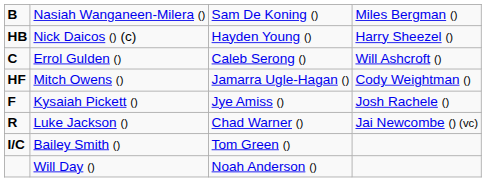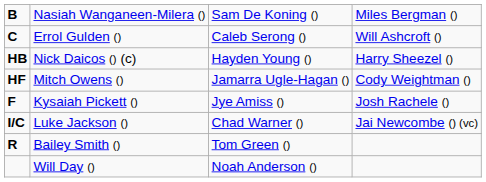 <table class="wikitable">
 <tr>
 <td><strong>B</strong></td>
 <td><a href='#'>Nasiah Wanganeen-Milera</a> <small>()</small></td>
 <td><a href='#'>Sam De Koning</a> <small>()</small></td>
 <td><a href='#'>Miles Bergman</a> <small>()</small></td>
 </tr>
 <tr>
+<td><strong>C</strong></td>
+<td><a href='#'>Errol Gulden</a> <small>()</small></td>
+<td><a href='#'>Caleb Serong</a> <small>()</small></td>
+<td><a href='#'>Will Ashcroft</a> <small>()</small></td>
+</tr>
+<tr>
 <td><strong>HB</strong></td>
 <td><a href='#'>Nick Daicos</a> <small>()</small> (c)</td>
 <td><a href='#'>Hayden Young</a> <small>()</small></td>
 <td><a href='#'>Harry Sheezel</a> <small>()</small></td>
-</tr>
-<tr>
-<td><strong>C</strong></td>
-<td><a href='#'>Errol Gulden</a> <small>()</small></td>
-<td><a href='#'>Caleb Serong</a> <small>()</small></td>
-<td><a href='#'>Will Ashcroft</a> <small>()</small></td>
 </tr>
 <tr>
 <td><strong>HF</strong></td>
 <td><a href='#'>Mitch Owens</a> <small>()</small></td>
 <td><a href='#'>Jamarra Ugle-Hagan</a> <small>()</small></td>
 <td><a href='#'>Cody Weightman</a> <small>()</small></td>
 </tr>
 <tr>
 <td><strong>F</strong></td>
 <td><a href='#'>Kysaiah Pickett</a> <small>()</small></td>
 <td><a href='#'>Jye Amiss</a> <small>()</small></td>
 <td><a href='#'>Josh Rachele</a> <small>()</small></td>
 </tr>
 <tr>
-<td><strong>R</strong></td>
+<td><strong>I/C</strong></td>
 <td><a href='#'>Luke Jackson</a> <small>()</small></td>
 <td><a href='#'>Chad Warner</a> <small>()</small></td>
 <td><a href='#'>Jai Newcombe</a> <small>() (vc)</small></td>
 </tr>
 <tr>
-<td><strong>I/C</strong></td>
+<td><strong>R</strong></td>
 <td><a href='#'>Bailey Smith</a> <small>()</small></td>
 <td><a href='#'>Tom Green</a> <small>()</small></td>
 <td></td>
 </tr>
 <tr>
 <td></td>
 <td><a href='#'>Will Day</a> <small>()</small></td>
 <td><a href='#'>Noah Anderson</a> <small>()</small></td>
 <td></td>
 </tr>
 </table>
